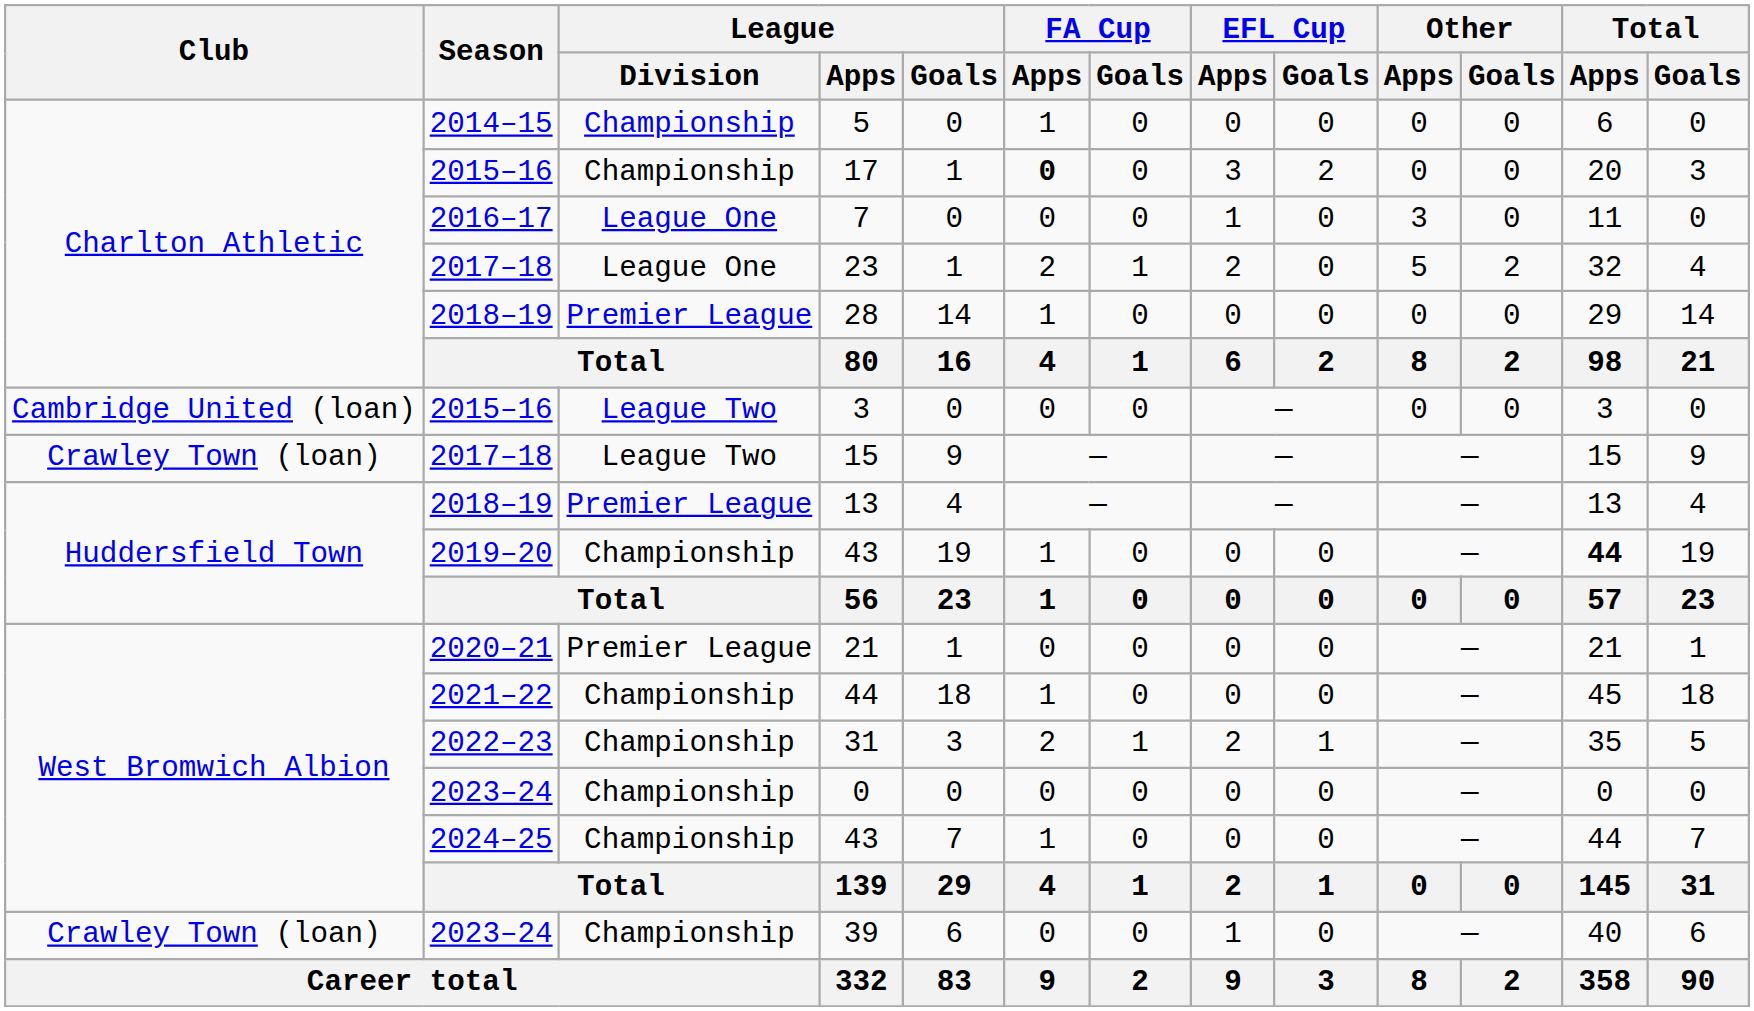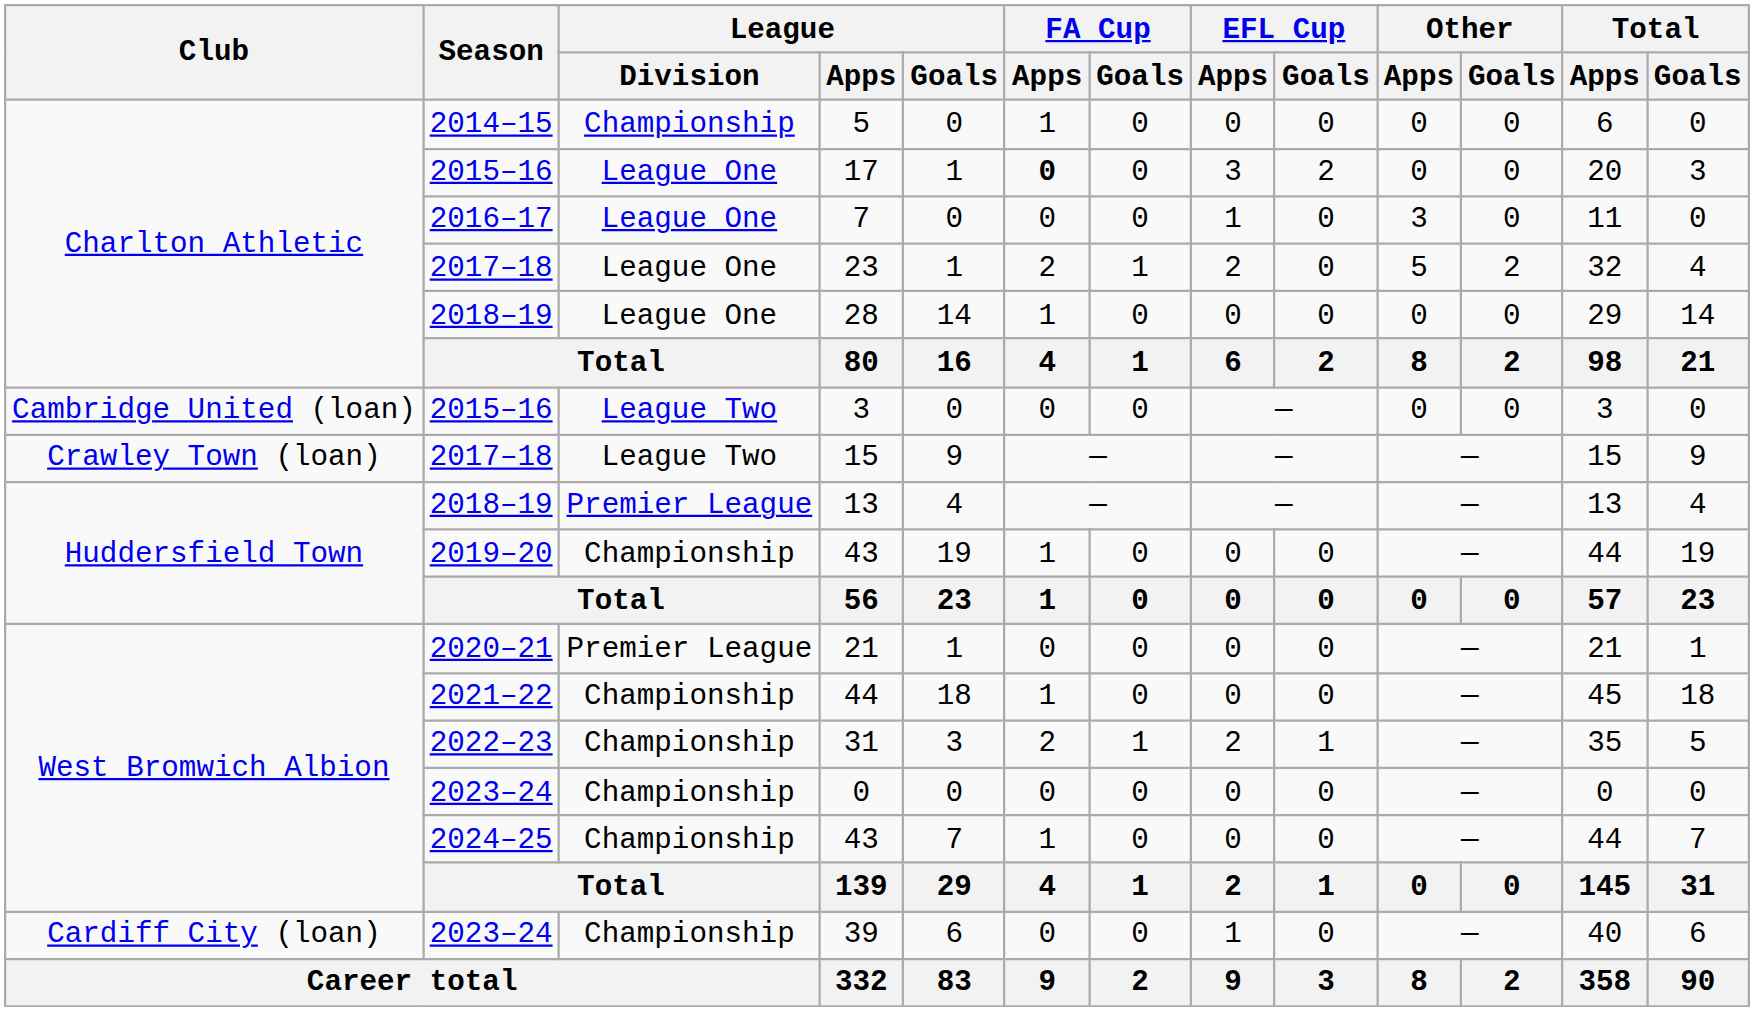 <table class="wikitable" style="text-align:center">
 <tr>
 <th rowspan="2">Club</th>
 <th rowspan="2">Season</th>
 <th colspan="3">League</th>
 <th colspan="2"><a href='#'>FA Cup</a></th>
 <th colspan="2"><a href='#'>EFL Cup</a></th>
 <th colspan="2">Other</th>
 <th colspan="2">Total</th>
 </tr>
 <tr>
 <th>Division</th>
 <th>Apps</th>
 <th>Goals</th>
 <th>Apps</th>
 <th>Goals</th>
 <th>Apps</th>
 <th>Goals</th>
 <th>Apps</th>
 <th>Goals</th>
 <th>Apps</th>
 <th>Goals</th>
 </tr>
 <tr>
 <td rowspan="6"><a href='#'>Charlton Athletic</a></td>
 <td><a href='#'>2014–15</a></td>
 <td><a href='#'>Championship</a></td>
 <td>5</td>
 <td>0</td>
 <td>1</td>
 <td>0</td>
 <td>0</td>
 <td>0</td>
 <td>0</td>
 <td>0</td>
 <td>6</td>
 <td>0</td>
 </tr>
 <tr>
 <td><a href='#'>2015–16</a></td>
-<td>Championship</td>
+<td><a href='#'>League One</a></td>
 <td>17</td>
 <td>1</td>
 <td><strong>0</strong></td>
 <td>0</td>
 <td>3</td>
 <td>2</td>
 <td>0</td>
 <td>0</td>
 <td>20</td>
 <td>3</td>
 </tr>
 <tr>
 <td><a href='#'>2016–17</a></td>
 <td><a href='#'>League One</a></td>
 <td>7</td>
 <td>0</td>
 <td>0</td>
 <td>0</td>
 <td>1</td>
 <td>0</td>
 <td>3</td>
 <td>0</td>
 <td>11</td>
 <td>0</td>
 </tr>
 <tr>
 <td><a href='#'>2017–18</a></td>
 <td>League One</td>
 <td>23</td>
 <td>1</td>
 <td>2</td>
 <td>1</td>
 <td>2</td>
 <td>0</td>
 <td>5</td>
 <td>2</td>
 <td>32</td>
 <td>4</td>
 </tr>
 <tr>
 <td><a href='#'>2018–19</a></td>
-<td><a href='#'>Premier League</a></td>
+<td>League One</td>
 <td>28</td>
 <td>14</td>
 <td>1</td>
 <td>0</td>
 <td>0</td>
 <td>0</td>
 <td>0</td>
 <td>0</td>
 <td>29</td>
 <td>14</td>
 </tr>
 <tr>
 <th colspan="2">Total</th>
 <th>80</th>
 <th>16</th>
 <th>4</th>
 <th>1</th>
 <th>6</th>
 <th>2</th>
 <th>8</th>
 <th>2</th>
 <th>98</th>
 <th>21</th>
 </tr>
 <tr>
 <td><a href='#'>Cambridge United</a> (loan)</td>
 <td><a href='#'>2015–16</a></td>
 <td><a href='#'>League Two</a></td>
 <td>3</td>
 <td>0</td>
 <td>0</td>
 <td>0</td>
 <td colspan="2">—</td>
 <td>0</td>
 <td>0</td>
 <td>3</td>
 <td>0</td>
 </tr>
 <tr>
 <td><a href='#'>Crawley Town</a> (loan)</td>
 <td><a href='#'>2017–18</a></td>
 <td>League Two</td>
 <td>15</td>
 <td>9</td>
 <td colspan="2">—</td>
 <td colspan="2">—</td>
 <td colspan="2">—</td>
 <td>15</td>
 <td>9</td>
 </tr>
 <tr>
 <td rowspan="3"><a href='#'>Huddersfield Town</a></td>
 <td><a href='#'>2018–19</a></td>
 <td><a href='#'>Premier League</a></td>
 <td>13</td>
 <td>4</td>
 <td colspan="2">—</td>
 <td colspan="2">—</td>
 <td colspan="2">—</td>
 <td>13</td>
 <td>4</td>
 </tr>
 <tr>
 <td><a href='#'>2019–20</a></td>
 <td>Championship</td>
 <td>43</td>
 <td>19</td>
 <td>1</td>
 <td>0</td>
 <td>0</td>
 <td>0</td>
 <td colspan="2">—</td>
-<td><strong>44</strong></td>
+<td>44</td>
 <td>19</td>
 </tr>
 <tr>
 <th colspan="2">Total</th>
 <th>56</th>
 <th>23</th>
 <th>1</th>
 <th>0</th>
 <th>0</th>
 <th>0</th>
 <th>0</th>
 <th>0</th>
 <th>57</th>
 <th>23</th>
 </tr>
 <tr>
 <td rowspan="6"><a href='#'>West Bromwich Albion</a></td>
 <td><a href='#'>2020–21</a></td>
 <td>Premier League</td>
 <td>21</td>
 <td>1</td>
 <td>0</td>
 <td>0</td>
 <td>0</td>
 <td>0</td>
 <td colspan="2">—</td>
 <td>21</td>
 <td>1</td>
 </tr>
 <tr>
 <td><a href='#'>2021–22</a></td>
 <td>Championship</td>
 <td>44</td>
 <td>18</td>
 <td>1</td>
 <td>0</td>
 <td>0</td>
 <td>0</td>
 <td colspan="2">—</td>
 <td>45</td>
 <td>18</td>
 </tr>
 <tr>
 <td><a href='#'>2022–23</a></td>
 <td>Championship</td>
 <td>31</td>
 <td>3</td>
 <td>2</td>
 <td>1</td>
 <td>2</td>
 <td>1</td>
 <td colspan="2">—</td>
 <td>35</td>
 <td>5</td>
 </tr>
 <tr>
 <td><a href='#'>2023–24</a></td>
 <td>Championship</td>
 <td>0</td>
 <td>0</td>
 <td>0</td>
 <td>0</td>
 <td>0</td>
 <td>0</td>
 <td colspan="2">—</td>
 <td>0</td>
 <td>0</td>
 </tr>
 <tr>
 <td><a href='#'>2024–25</a></td>
 <td>Championship</td>
 <td>43</td>
 <td>7</td>
 <td>1</td>
 <td>0</td>
 <td>0</td>
 <td>0</td>
 <td colspan="2">—</td>
 <td>44</td>
 <td>7</td>
 </tr>
 <tr>
 <th colspan="2">Total</th>
 <th>139</th>
 <th>29</th>
 <th>4</th>
 <th>1</th>
 <th>2</th>
 <th>1</th>
 <th>0</th>
 <th>0</th>
 <th>145</th>
 <th>31</th>
 </tr>
 <tr>
-<td><a href='#'>Crawley Town</a> (loan)</td>
+<td><a href='#'>Cardiff City</a> (loan)</td>
 <td><a href='#'>2023–24</a></td>
 <td>Championship</td>
 <td>39</td>
 <td>6</td>
 <td>0</td>
 <td>0</td>
 <td>1</td>
 <td>0</td>
 <td colspan="2">—</td>
 <td>40</td>
 <td>6</td>
 </tr>
 <tr>
 <th colspan="3">Career total</th>
 <th>332</th>
 <th>83</th>
 <th>9</th>
 <th>2</th>
 <th>9</th>
 <th>3</th>
 <th>8</th>
 <th>2</th>
 <th>358</th>
 <th>90</th>
 </tr>
 </table>
